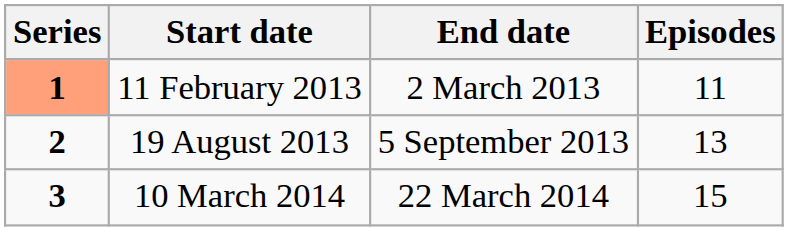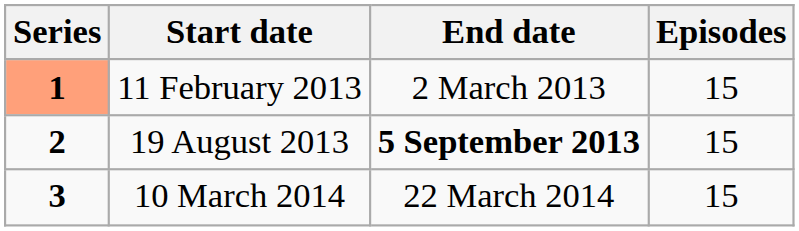 <table class="wikitable" style="text-align:center;">
 <tr>
 <th>Series</th>
 <th>Start date</th>
 <th>End date</th>
 <th>Episodes</th>
 </tr>
 <tr>
 <td style="background: lightsalmon;"><strong>1</strong></td>
 <td>11 February 2013</td>
 <td>2 March 2013</td>
-<td>11</td>
+<td>15</td>
 </tr>
 <tr>
 <td><strong>2</strong></td>
 <td>19 August 2013</td>
-<td>5 September 2013</td>
-<td>13</td>
+<td><strong>5 September 2013</strong></td>
+<td>15</td>
 </tr>
 <tr>
 <td><strong>3</strong></td>
 <td>10 March 2014</td>
 <td>22 March 2014</td>
 <td>15</td>
 </tr>
 </table>
